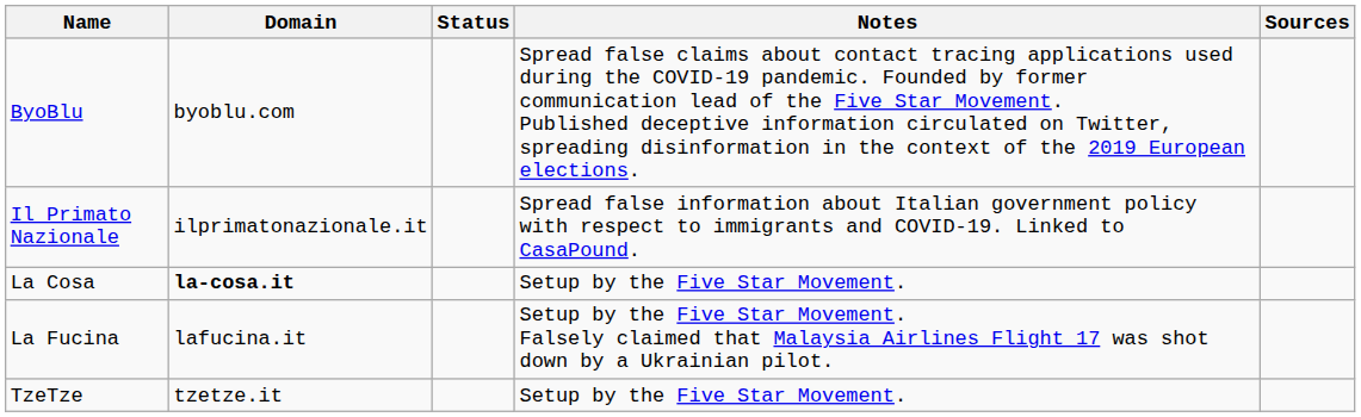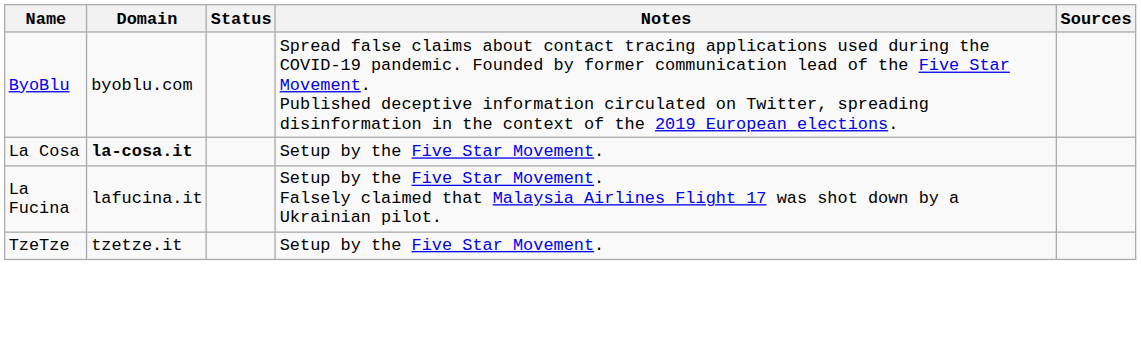 <table class="wikitable sortable mw-collapsible">
 <tr>
 <th>Name</th>
 <th>Domain</th>
 <th>Status</th>
 <th class="sortable">Notes</th>
 <th class="unsortable">Sources</th>
 </tr>
 <tr>
 <td><a href='#'>ByoBlu</a></td>
 <td>byoblu.com</td>
 <td></td>
 <td>Spread false claims about contact tracing applications used during the COVID-19 pandemic. Founded by former communication lead of the <a href='#'>Five Star Movement</a>.<br>Published deceptive information circulated on Twitter, spreading disinformation in the context of the <a href='#'>2019 European elections</a>.</td>
-<td></td>
-</tr>
-<tr>
-<td><a href='#'>Il Primato Nazionale</a></td>
-<td>ilprimatonazionale.it</td>
-<td></td>
-<td>Spread false information about Italian government policy with respect to immigrants and COVID-19. Linked to <a href='#'>CasaPound</a>.</td>
 <td></td>
 </tr>
 <tr>
 <td>La Cosa</td>
 <td><strong>la-cosa.it</strong></td>
 <td></td>
 <td>Setup by the <a href='#'>Five Star Movement</a>.</td>
 <td></td>
 </tr>
 <tr>
 <td>La Fucina</td>
 <td>lafucina.it</td>
 <td></td>
 <td>Setup by the <a href='#'>Five Star Movement</a>.<br>Falsely claimed that <a href='#'>Malaysia Airlines Flight 17</a> was shot down by a Ukrainian pilot.</td>
 <td></td>
 </tr>
 <tr>
 <td>TzeTze</td>
 <td>tzetze.it</td>
 <td></td>
 <td>Setup by the <a href='#'>Five Star Movement</a>.</td>
 <td></td>
 </tr>
 </table>
